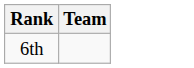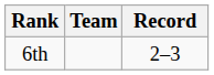 <table class="wikitable" style="text-align: center;">
 <tr>
 <th width=40>Rank</th>
 <th width=fit>Team</th>
+<th width=60>Record</th>
 </tr>
 <tr>
 <td>6th</td>
 <td align=left></td>
+<td>2–3</td>
 </tr>
 </table>
